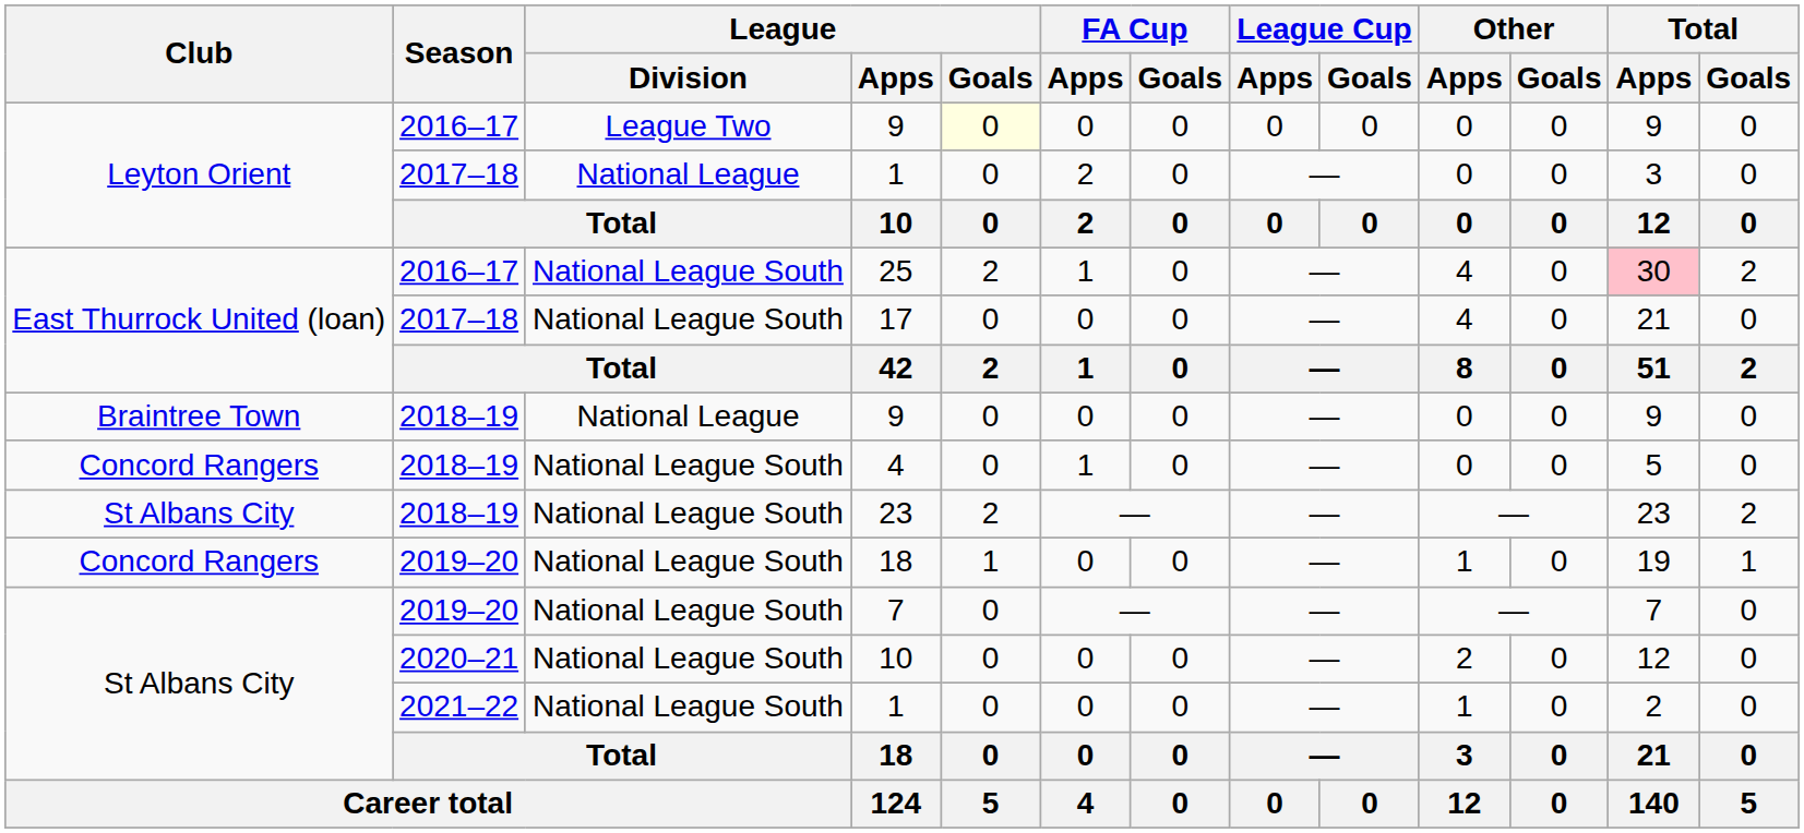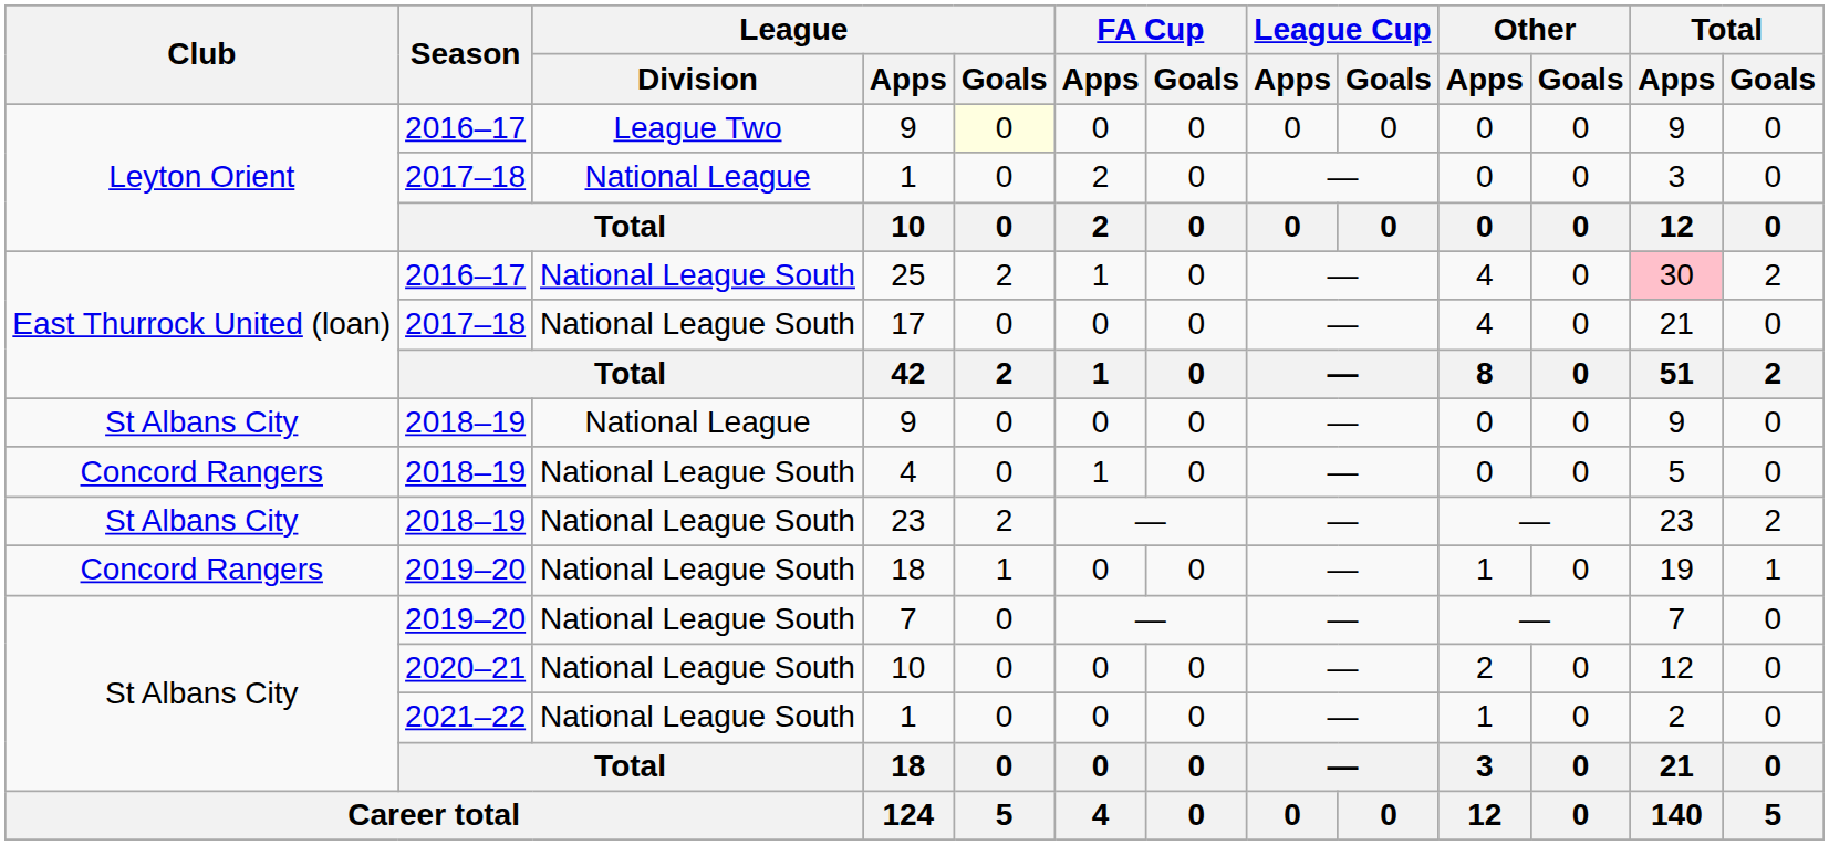 <table class="wikitable" style="text-align: center;">
 <tr>
 <th rowspan="2">Club</th>
 <th rowspan="2">Season</th>
 <th colspan="3">League</th>
 <th colspan="2"><a href='#'>FA Cup</a></th>
 <th colspan="2"><a href='#'>League Cup</a></th>
 <th colspan="2">Other</th>
 <th colspan="2">Total</th>
 </tr>
 <tr>
 <th>Division</th>
 <th>Apps</th>
 <th>Goals</th>
 <th>Apps</th>
 <th>Goals</th>
 <th>Apps</th>
 <th>Goals</th>
 <th>Apps</th>
 <th>Goals</th>
 <th>Apps</th>
 <th>Goals</th>
 </tr>
 <tr>
 <td rowspan="3" valign="center"><a href='#'>Leyton Orient</a></td>
 <td><a href='#'>2016–17</a></td>
 <td><a href='#'>League Two</a></td>
 <td>9</td>
 <td style="background: lightyellow;">0</td>
 <td>0</td>
 <td>0</td>
 <td>0</td>
 <td>0</td>
 <td>0</td>
 <td>0</td>
 <td>9</td>
 <td>0</td>
 </tr>
 <tr>
 <td><a href='#'>2017–18</a></td>
 <td><a href='#'>National League</a></td>
 <td>1</td>
 <td>0</td>
 <td>2</td>
 <td>0</td>
 <td colspan="2">—</td>
 <td>0</td>
 <td>0</td>
 <td>3</td>
 <td>0</td>
 </tr>
 <tr>
 <th colspan="2">Total</th>
 <th>10</th>
 <th>0</th>
 <th>2</th>
 <th>0</th>
 <th>0</th>
 <th>0</th>
 <th>0</th>
 <th>0</th>
 <th>12</th>
 <th>0</th>
 </tr>
 <tr>
 <td rowspan="3" valign="center"><a href='#'>East Thurrock United</a> (loan)</td>
 <td><a href='#'>2016–17</a></td>
 <td><a href='#'>National League South</a></td>
 <td>25</td>
 <td>2</td>
 <td>1</td>
 <td>0</td>
 <td colspan="2">—</td>
 <td>4</td>
 <td>0</td>
 <td style="background: pink;">30</td>
 <td>2</td>
 </tr>
 <tr>
 <td><a href='#'>2017–18</a></td>
 <td>National League South</td>
 <td>17</td>
 <td>0</td>
 <td>0</td>
 <td>0</td>
 <td colspan="2">—</td>
 <td>4</td>
 <td>0</td>
 <td>21</td>
 <td>0</td>
 </tr>
 <tr>
 <th colspan="2">Total</th>
 <th>42</th>
 <th>2</th>
 <th>1</th>
 <th>0</th>
 <th colspan="2">—</th>
 <th>8</th>
 <th>0</th>
 <th>51</th>
 <th>2</th>
 </tr>
 <tr>
-<td rowspan="1" valign="center"><a href='#'>Braintree Town</a></td>
+<td rowspan="1" valign="center"><a href='#'>St Albans City</a></td>
 <td><a href='#'>2018–19</a></td>
 <td>National League</td>
 <td>9</td>
 <td>0</td>
 <td>0</td>
 <td>0</td>
 <td colspan="2">—</td>
 <td>0</td>
 <td>0</td>
 <td>9</td>
 <td>0</td>
 </tr>
 <tr>
 <td rowspan="1" valign="center"><a href='#'>Concord Rangers</a></td>
 <td><a href='#'>2018–19</a></td>
 <td>National League South</td>
 <td>4</td>
 <td>0</td>
 <td>1</td>
 <td>0</td>
 <td colspan="2">—</td>
 <td>0</td>
 <td>0</td>
 <td>5</td>
 <td>0</td>
 </tr>
 <tr>
 <td rowspan="1" valign="center"><a href='#'>St Albans City</a></td>
 <td><a href='#'>2018–19</a></td>
 <td>National League South</td>
 <td>23</td>
 <td>2</td>
 <td colspan="2">—</td>
 <td colspan="2">—</td>
 <td colspan="2">—</td>
 <td>23</td>
 <td>2</td>
 </tr>
 <tr>
 <td rowspan="1" valign="center"><a href='#'>Concord Rangers</a></td>
 <td><a href='#'>2019–20</a></td>
 <td>National League South</td>
 <td>18</td>
 <td>1</td>
 <td>0</td>
 <td>0</td>
 <td colspan="2">—</td>
 <td>1</td>
 <td>0</td>
 <td>19</td>
 <td>1</td>
 </tr>
 <tr>
 <td rowspan="4" valign="center">St Albans City</td>
 <td><a href='#'>2019–20</a></td>
 <td>National League South</td>
 <td>7</td>
 <td>0</td>
 <td colspan="2">—</td>
 <td colspan="2">—</td>
 <td colspan="2">—</td>
 <td>7</td>
 <td>0</td>
 </tr>
 <tr>
 <td><a href='#'>2020–21</a></td>
 <td>National League South</td>
 <td>10</td>
 <td>0</td>
 <td>0</td>
 <td>0</td>
 <td colspan="2">—</td>
 <td>2</td>
 <td>0</td>
 <td>12</td>
 <td>0</td>
 </tr>
 <tr>
 <td><a href='#'>2021–22</a></td>
 <td>National League South</td>
 <td>1</td>
 <td>0</td>
 <td>0</td>
 <td>0</td>
 <td colspan="2">—</td>
 <td>1</td>
 <td>0</td>
 <td>2</td>
 <td>0</td>
 </tr>
 <tr>
 <th colspan="2">Total</th>
 <th>18</th>
 <th>0</th>
 <th>0</th>
 <th>0</th>
 <th colspan="2">—</th>
 <th>3</th>
 <th>0</th>
 <th>21</th>
 <th>0</th>
 </tr>
 <tr>
 <th colspan="3">Career total</th>
 <th>124</th>
 <th>5</th>
 <th>4</th>
 <th>0</th>
 <th>0</th>
 <th>0</th>
 <th>12</th>
 <th>0</th>
 <th>140</th>
 <th>5</th>
 </tr>
 </table>
